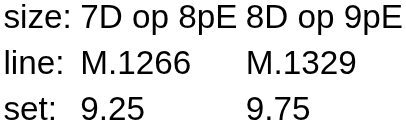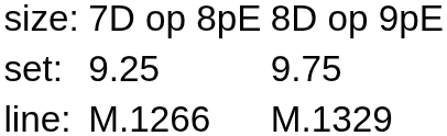 <table style="margin-left:40px;">
 <tr>
 <td>size:</td>
 <td>7D op 8pE</td>
 <td>8D op 9pE</td>
 </tr>
 <tr>
+<td>set:</td>
+<td>9.25</td>
+<td>9.75</td>
+</tr>
+<tr>
 <td>line:</td>
 <td>M.1266</td>
 <td>M.1329</td>
 </tr>
-<tr>
-<td>set:</td>
-<td>9.25</td>
-<td>9.75</td>
-</tr>
 </table>
